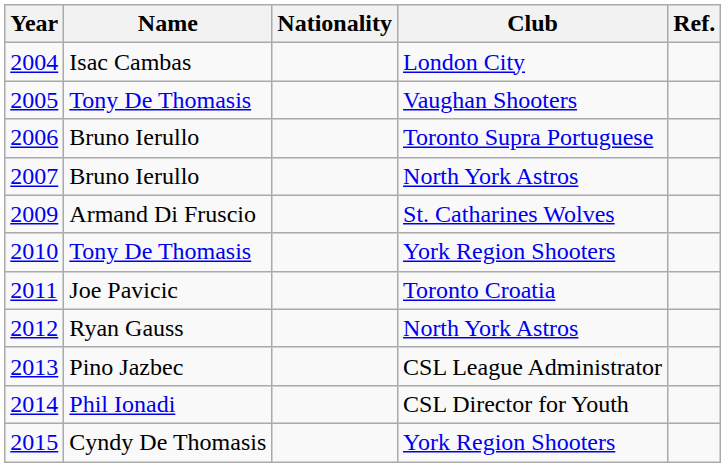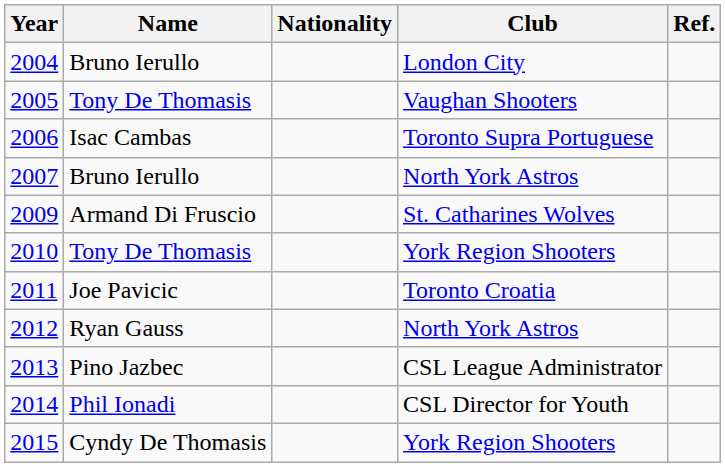 <table class="wikitable sortable">
 <tr>
 <th>Year</th>
 <th>Name</th>
 <th>Nationality</th>
 <th>Club</th>
 <th>Ref.</th>
 </tr>
 <tr>
 <td><a href='#'>2004</a></td>
-<td>Isac Cambas</td>
+<td>Bruno Ierullo</td>
 <td></td>
 <td><a href='#'>London City</a></td>
 <td></td>
 </tr>
 <tr>
 <td><a href='#'>2005</a></td>
 <td><a href='#'>Tony De Thomasis</a></td>
 <td></td>
 <td><a href='#'>Vaughan Shooters</a></td>
 <td></td>
 </tr>
 <tr>
 <td><a href='#'>2006</a></td>
-<td>Bruno Ierullo</td>
+<td>Isac Cambas</td>
 <td></td>
 <td><a href='#'>Toronto Supra Portuguese</a></td>
 <td></td>
 </tr>
 <tr>
 <td><a href='#'>2007</a></td>
 <td>Bruno Ierullo</td>
 <td></td>
 <td><a href='#'>North York Astros</a></td>
 <td></td>
 </tr>
 <tr>
 <td><a href='#'>2009</a></td>
 <td>Armand Di Fruscio</td>
 <td></td>
 <td><a href='#'>St. Catharines Wolves</a></td>
 <td></td>
 </tr>
 <tr>
 <td><a href='#'>2010</a></td>
 <td><a href='#'>Tony De Thomasis</a></td>
 <td></td>
 <td><a href='#'>York Region Shooters</a></td>
 <td></td>
 </tr>
 <tr>
 <td><a href='#'>2011</a></td>
 <td>Joe Pavicic</td>
 <td></td>
 <td><a href='#'>Toronto Croatia</a></td>
 <td></td>
 </tr>
 <tr>
 <td><a href='#'>2012</a></td>
 <td>Ryan Gauss</td>
 <td></td>
 <td><a href='#'>North York Astros</a></td>
 <td></td>
 </tr>
 <tr>
 <td><a href='#'>2013</a></td>
 <td>Pino Jazbec</td>
 <td></td>
 <td>CSL League Administrator</td>
 <td></td>
 </tr>
 <tr>
 <td><a href='#'>2014</a></td>
 <td><a href='#'>Phil Ionadi</a></td>
 <td></td>
 <td>CSL Director for Youth</td>
 <td></td>
 </tr>
 <tr>
 <td><a href='#'>2015</a></td>
 <td>Cyndy De Thomasis</td>
 <td></td>
 <td><a href='#'>York Region Shooters</a></td>
 <td></td>
 </tr>
 </table>
